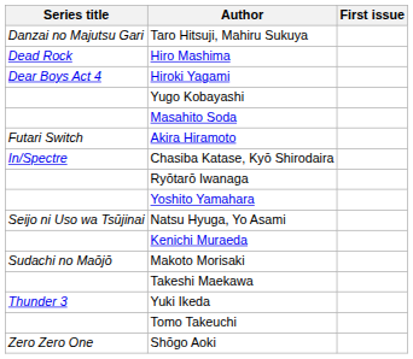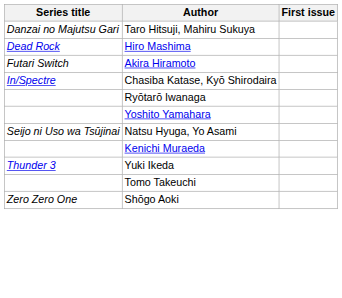 <table class="wikitable sortable" style="background: #FFF;">
 <tr>
 <th>Series title</th>
 <th>Author</th>
 <th>First issue</th>
 </tr>
 <tr>
 <td><em>Danzai no Majutsu Gari</em></td>
 <td>Taro Hitsuji, Mahiru Sukuya</td>
 <td></td>
 </tr>
 <tr>
 <td><em><a href='#'>Dead Rock</a></em></td>
 <td><a href='#'>Hiro Mashima</a></td>
-<td></td>
-</tr>
-<tr>
-<td><em><a href='#'>Dear Boys Act 4</a></em></td>
-<td><a href='#'>Hiroki Yagami</a></td>
-<td></td>
-</tr>
-<tr>
-<td></td>
-<td>Yugo Kobayashi</td>
-<td></td>
-</tr>
-<tr>
-<td></td>
-<td><a href='#'>Masahito Soda</a></td>
 <td></td>
 </tr>
 <tr>
 <td><em>Futari Switch</em></td>
 <td><a href='#'>Akira Hiramoto</a></td>
 <td></td>
 </tr>
 <tr>
 <td><em><a href='#'>In/Spectre</a></em></td>
 <td>Chasiba Katase, Kyō Shirodaira</td>
 <td></td>
 </tr>
 <tr>
 <td></td>
 <td>Ryōtarō Iwanaga</td>
 <td></td>
 </tr>
 <tr>
 <td></td>
 <td><a href='#'>Yoshito Yamahara</a></td>
 <td></td>
 </tr>
 <tr>
 <td><em>Seijo ni Uso wa Tsūjinai</em></td>
 <td>Natsu Hyuga, Yo Asami</td>
 <td></td>
 </tr>
 <tr>
 <td></td>
 <td><a href='#'>Kenichi Muraeda</a></td>
 <td></td>
 </tr>
 <tr>
-<td><em>Sudachi no Maōjō</em></td>
-<td>Makoto Morisaki</td>
-<td></td>
-</tr>
-<tr>
-<td></td>
-<td>Takeshi Maekawa</td>
-<td></td>
-</tr>
-<tr>
 <td><em><a href='#'>Thunder 3</a></em></td>
 <td>Yuki Ikeda</td>
 <td></td>
 </tr>
 <tr>
 <td></td>
 <td>Tomo Takeuchi</td>
 <td></td>
 </tr>
 <tr>
 <td><em>Zero Zero One</em></td>
 <td>Shōgo Aoki</td>
 <td></td>
 </tr>
 </table>
